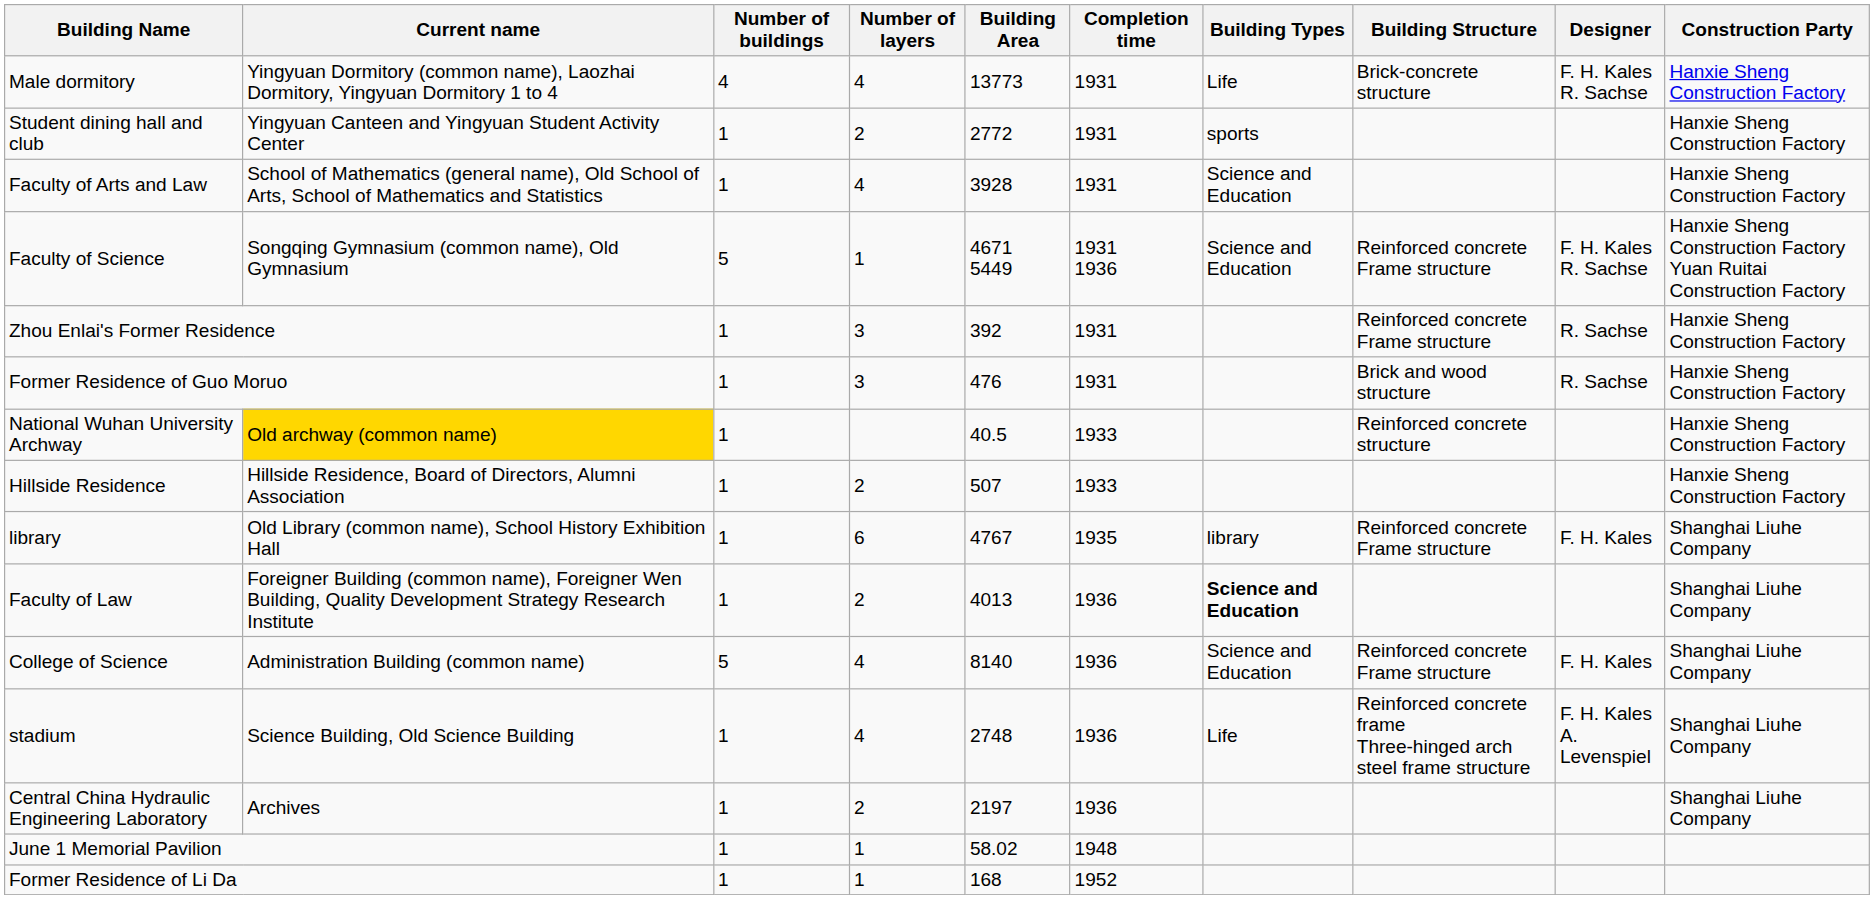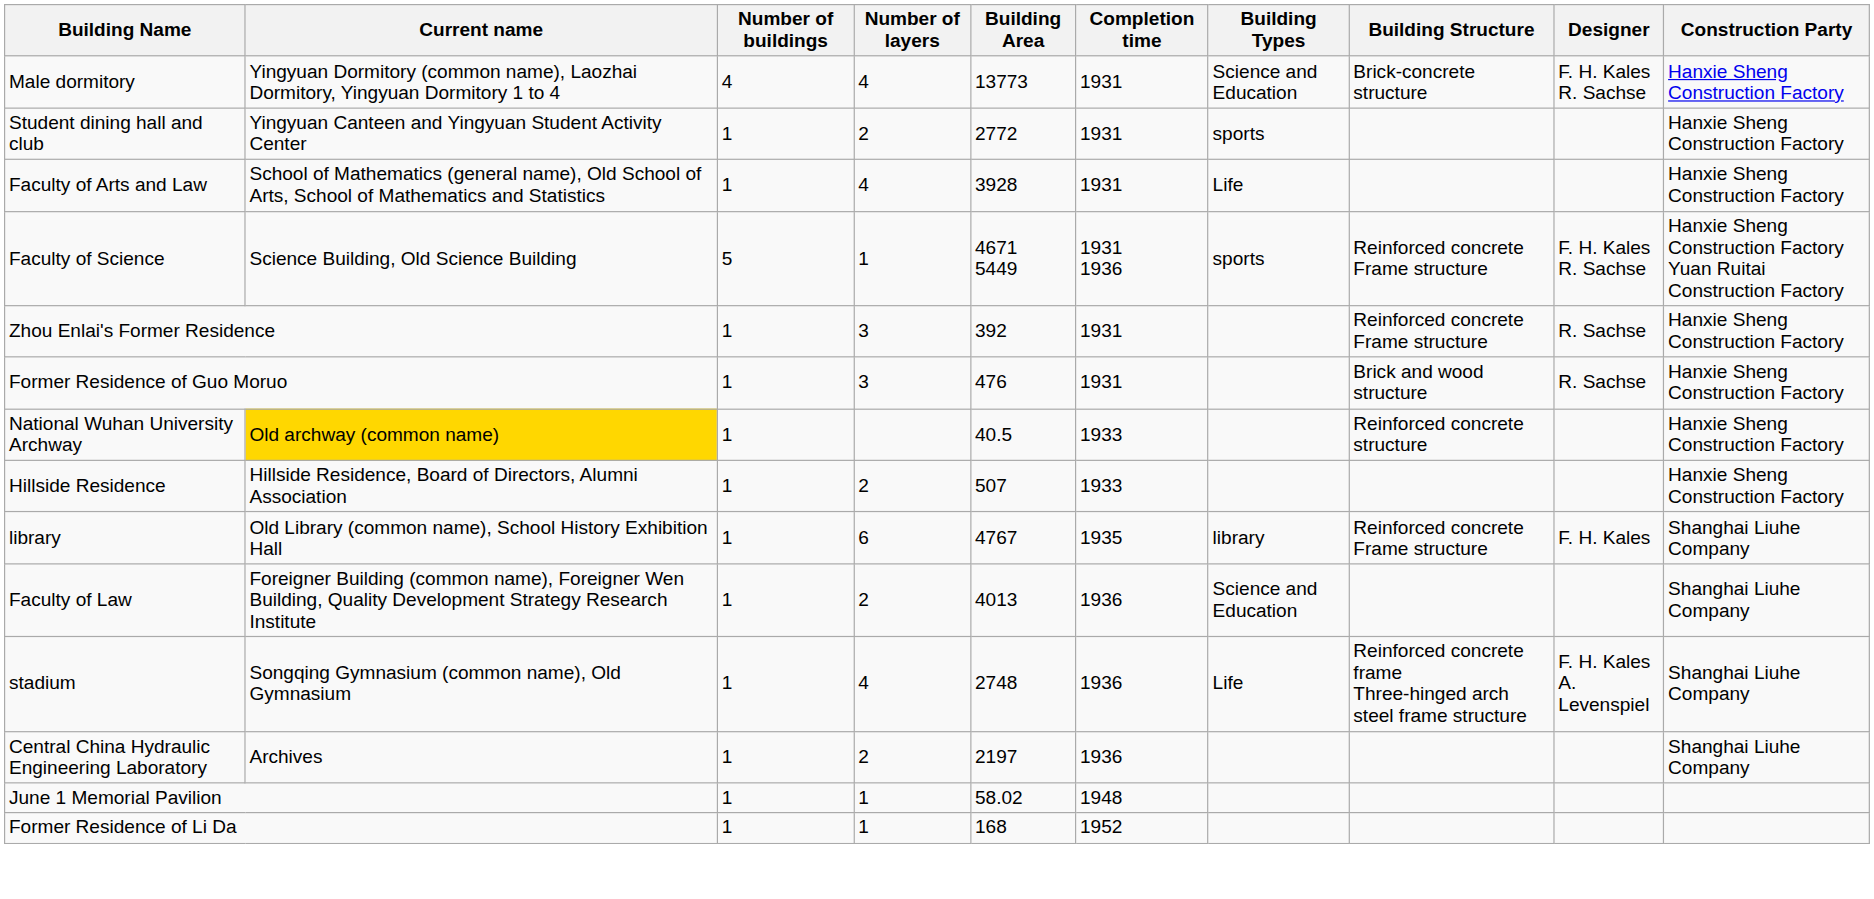 <table class="wikitable">
 <tr>
 <th>Building Name</th>
 <th>Current name</th>
 <th>Number of buildings</th>
 <th>Number of layers</th>
 <th>Building Area</th>
 <th>Completion time</th>
 <th>Building Types</th>
 <th>Building Structure</th>
 <th>Designer</th>
 <th>Construction Party</th>
 </tr>
 <tr>
 <td>Male dormitory</td>
 <td>Yingyuan Dormitory (common name), Laozhai Dormitory, Yingyuan Dormitory 1 to 4</td>
 <td>4</td>
 <td>4</td>
 <td>13773</td>
 <td>1931</td>
-<td>Life</td>
+<td>Science and Education</td>
 <td>Brick-concrete structure</td>
 <td>F. H. Kales<br>R. Sachse</td>
 <td><a href='#'>Hanxie Sheng Construction Factory</a></td>
 </tr>
 <tr>
 <td>Student dining hall and club</td>
 <td>Yingyuan Canteen and Yingyuan Student Activity Center</td>
 <td>1</td>
 <td>2</td>
 <td>2772</td>
 <td>1931</td>
 <td>sports</td>
 <td></td>
 <td></td>
 <td>Hanxie Sheng Construction Factory</td>
 </tr>
 <tr>
 <td>Faculty of Arts and Law</td>
 <td>School of Mathematics (general name), Old School of Arts, School of Mathematics and Statistics</td>
 <td>1</td>
 <td>4</td>
 <td>3928</td>
 <td>1931</td>
-<td>Science and Education</td>
+<td>Life</td>
 <td></td>
 <td></td>
 <td>Hanxie Sheng Construction Factory</td>
 </tr>
 <tr>
 <td>Faculty of Science</td>
-<td>Songqing Gymnasium (common name), Old Gymnasium</td>
+<td>Science Building, Old Science Building</td>
 <td>5</td>
 <td>1</td>
 <td>4671<br>5449</td>
 <td>1931<br>1936</td>
-<td>Science and Education</td>
+<td>sports</td>
 <td>Reinforced concrete<br>Frame structure</td>
 <td>F. H. Kales<br>R. Sachse</td>
 <td>Hanxie Sheng Construction Factory<br>Yuan Ruitai Construction Factory</td>
 </tr>
 <tr>
 <td colspan="2">Zhou Enlai's Former Residence</td>
 <td>1</td>
 <td>3</td>
 <td>392</td>
 <td>1931</td>
 <td></td>
 <td>Reinforced concrete<br>Frame structure</td>
 <td>R. Sachse</td>
 <td>Hanxie Sheng Construction Factory</td>
 </tr>
 <tr>
 <td colspan="2">Former Residence of Guo Moruo</td>
 <td>1</td>
 <td>3</td>
 <td>476</td>
 <td>1931</td>
 <td></td>
 <td>Brick and wood structure</td>
 <td>R. Sachse</td>
 <td>Hanxie Sheng Construction Factory</td>
 </tr>
 <tr>
 <td>National Wuhan University Archway</td>
 <td style="background: gold;">Old archway (common name)</td>
 <td>1</td>
 <td></td>
 <td>40.5</td>
 <td>1933</td>
 <td></td>
 <td>Reinforced concrete structure</td>
 <td></td>
 <td>Hanxie Sheng Construction Factory</td>
 </tr>
 <tr>
 <td>Hillside Residence</td>
 <td>Hillside Residence, Board of Directors, Alumni Association</td>
 <td>1</td>
 <td>2</td>
 <td>507</td>
 <td>1933</td>
 <td></td>
 <td></td>
 <td></td>
 <td>Hanxie Sheng Construction Factory</td>
 </tr>
 <tr>
 <td>library</td>
 <td>Old Library (common name), School History Exhibition Hall</td>
 <td>1</td>
 <td>6</td>
 <td>4767</td>
 <td>1935</td>
 <td>library</td>
 <td>Reinforced concrete<br>Frame structure</td>
 <td>F. H. Kales</td>
 <td>Shanghai Liuhe Company</td>
 </tr>
 <tr>
 <td>Faculty of Law</td>
 <td>Foreigner Building (common name), Foreigner Wen Building, Quality Development Strategy Research Institute</td>
 <td>1</td>
 <td>2</td>
 <td>4013</td>
 <td>1936</td>
-<td><strong>Science and Education</strong></td>
+<td>Science and Education</td>
 <td></td>
 <td></td>
 <td>Shanghai Liuhe Company</td>
 </tr>
 <tr>
-<td>College of Science</td>
-<td>Administration Building (common name)</td>
-<td>5</td>
-<td>4</td>
-<td>8140</td>
-<td>1936</td>
-<td>Science and Education</td>
-<td>Reinforced concrete<br>Frame structure</td>
-<td>F. H. Kales</td>
-<td>Shanghai Liuhe Company</td>
-</tr>
-<tr>
 <td>stadium</td>
-<td>Science Building, Old Science Building</td>
+<td>Songqing Gymnasium (common name), Old Gymnasium</td>
 <td>1</td>
 <td>4</td>
 <td>2748</td>
 <td>1936</td>
 <td>Life</td>
 <td>Reinforced concrete frame<br>Three-hinged arch steel frame structure</td>
 <td>F. H. Kales<br>A. Levenspiel</td>
 <td>Shanghai Liuhe Company</td>
 </tr>
 <tr>
 <td>Central China Hydraulic Engineering Laboratory</td>
 <td>Archives</td>
 <td>1</td>
 <td>2</td>
 <td>2197</td>
 <td>1936</td>
 <td></td>
 <td></td>
 <td></td>
 <td>Shanghai Liuhe Company</td>
 </tr>
 <tr>
 <td colspan="2">June 1 Memorial Pavilion</td>
 <td>1</td>
 <td>1</td>
 <td>58.02</td>
 <td>1948</td>
 <td></td>
 <td></td>
 <td></td>
 <td></td>
 </tr>
 <tr>
 <td colspan="2">Former Residence of Li Da</td>
 <td>1</td>
 <td>1</td>
 <td>168</td>
 <td>1952</td>
 <td></td>
 <td></td>
 <td></td>
 <td></td>
 </tr>
 </table>
